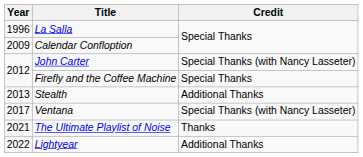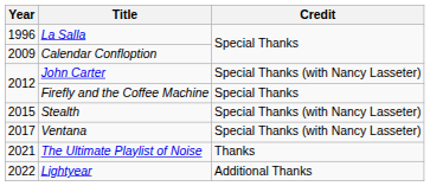 <table class="wikitable">
 <tr>
 <th>Year</th>
 <th>Title</th>
 <th>Credit</th>
 </tr>
 <tr>
 <td>1996</td>
 <td><em><a href='#'>La Salla</a></em></td>
 <td rowspan="2">Special Thanks</td>
 </tr>
 <tr>
 <td>2009</td>
 <td><em>Calendar Confloption</em></td>
 </tr>
 <tr>
 <td rowspan="2">2012</td>
 <td><em><a href='#'>John Carter</a></em></td>
 <td>Special Thanks (with Nancy Lasseter)</td>
 </tr>
 <tr>
 <td><em>Firefly and the Coffee Machine</em></td>
 <td>Special Thanks</td>
 </tr>
 <tr>
-<td>2013</td>
+<td>2015</td>
 <td><em>Stealth</em></td>
-<td>Additional Thanks</td>
+<td>Special Thanks (with Nancy Lasseter)</td>
 </tr>
 <tr>
 <td>2017</td>
 <td><em>Ventana</em></td>
 <td>Special Thanks (with Nancy Lasseter)</td>
 </tr>
 <tr>
 <td>2021</td>
 <td><em><a href='#'>The Ultimate Playlist of Noise</a></em></td>
 <td>Thanks</td>
 </tr>
 <tr>
 <td>2022</td>
 <td><a href='#'><em>Lightyear</em></a></td>
 <td>Additional Thanks</td>
 </tr>
 </table>
